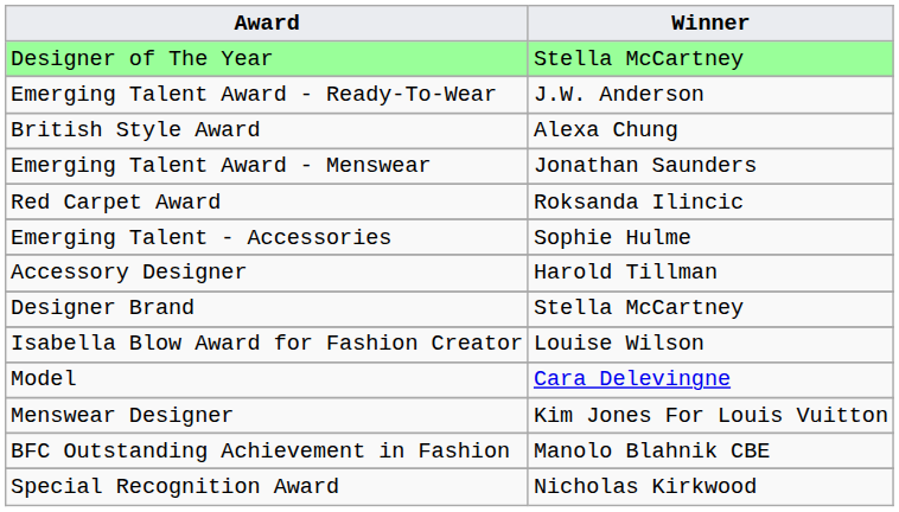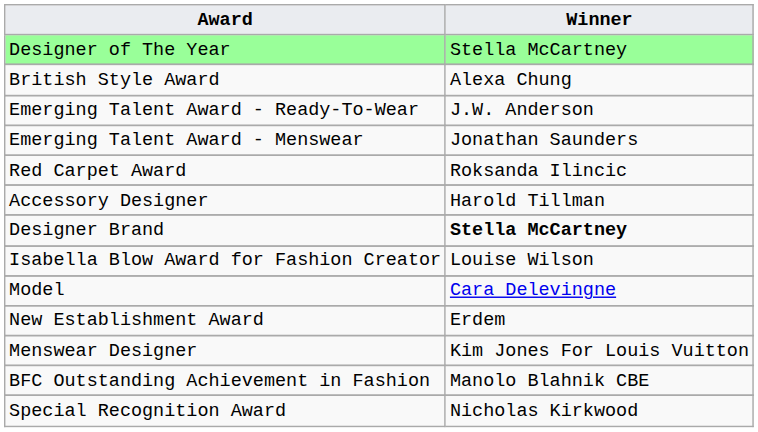 <table class="wikitable">
 <tr>
 <th style="background:#EAECF0">Award</th>
 <th style="background:#EAECF0">Winner</th>
 </tr>
 <tr>
 <td style="background:#99ff99">Designer of The Year</td>
 <td style="background:#99ff99">Stella McCartney</td>
 </tr>
 <tr>
 </tr>
 <tr>
-<td>Emerging Talent Award - Ready-To-Wear</td>
-<td>J.W. Anderson</td>
+<td>British Style Award</td>
+<td>Alexa Chung</td>
 </tr>
 <tr>
 </tr>
 <tr>
-<td>British Style Award</td>
-<td>Alexa Chung</td>
+<td>Emerging Talent Award - Ready-To-Wear</td>
+<td>J.W. Anderson</td>
 </tr>
 <tr>
 </tr>
 <tr>
 <td>Emerging Talent Award - Menswear</td>
 <td>Jonathan Saunders</td>
 </tr>
 <tr>
 </tr>
 <tr>
 <td>Red Carpet Award</td>
 <td>Roksanda Ilincic</td>
 </tr>
 <tr>
 </tr>
 <tr>
-<td>Emerging Talent - Accessories</td>
-<td>Sophie Hulme</td>
-</tr>
-<tr>
 </tr>
 <tr>
 <td>Accessory Designer</td>
 <td>Harold Tillman</td>
 </tr>
 <tr>
 </tr>
 <tr>
 <td>Designer Brand</td>
-<td>Stella McCartney</td>
+<td><strong>Stella McCartney</strong></td>
 </tr>
 <tr>
 </tr>
 <tr>
 <td>Isabella Blow Award for Fashion Creator</td>
 <td>Louise Wilson</td>
 </tr>
 <tr>
 </tr>
 <tr>
 <td>Model</td>
 <td><a href='#'>Cara Delevingne</a></td>
 </tr>
 <tr>
+</tr>
+<tr>
+<td>New Establishment Award</td>
+<td>Erdem</td>
 </tr>
 <tr>
 </tr>
 <tr>
 <td>Menswear Designer</td>
 <td>Kim Jones For Louis Vuitton</td>
 </tr>
 <tr>
 </tr>
 <tr>
 <td>BFC Outstanding Achievement in Fashion</td>
 <td>Manolo Blahnik CBE</td>
 </tr>
 <tr>
 </tr>
 <tr>
 <td>Special Recognition Award</td>
 <td>Nicholas Kirkwood</td>
 </tr>
 </table>
